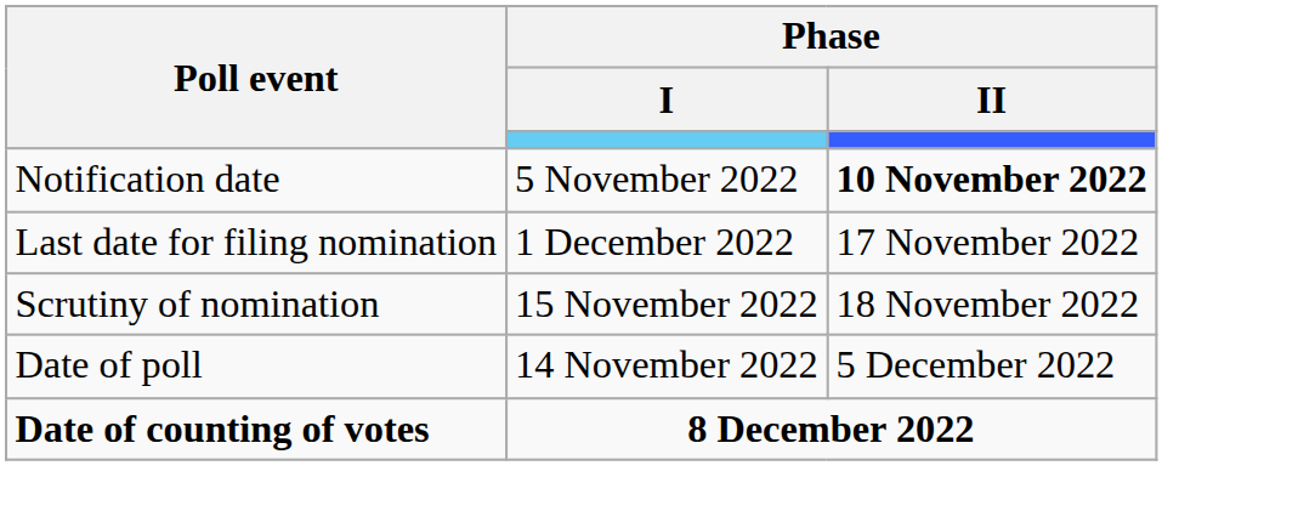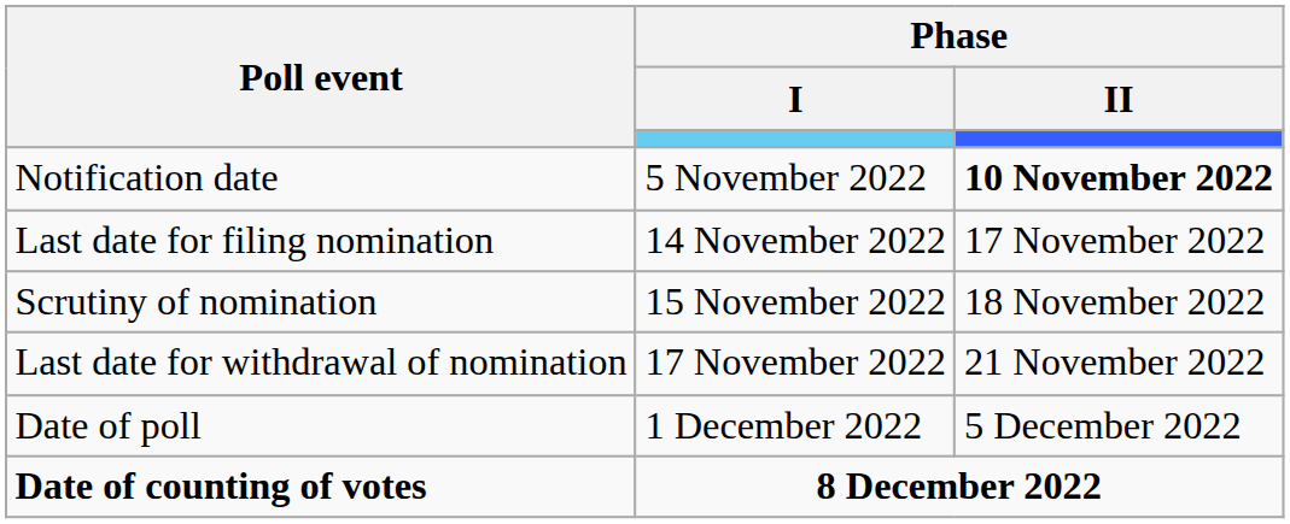 <table class="wikitable">
 <tr>
 <th rowspan="3">Poll event</th>
 <th colspan="2">Phase</th>
 </tr>
 <tr>
 <th>I</th>
 <th>II</th>
 </tr>
 <tr>
 <td bgcolor=#65cdf4></td>
 <td bgcolor=#365dff></td>
 </tr>
 <tr>
 <td>Notification date</td>
 <td>5 November 2022</td>
 <td><strong>10 November 2022</strong></td>
 </tr>
 <tr>
 <td>Last date for filing nomination</td>
-<td>1 December 2022</td>
+<td>14 November 2022</td>
 <td>17 November 2022</td>
 </tr>
 <tr>
 <td>Scrutiny of nomination</td>
 <td>15 November 2022</td>
 <td>18 November 2022</td>
 </tr>
 <tr>
+<td>Last date for withdrawal of nomination</td>
+<td>17 November 2022</td>
+<td>21 November 2022</td>
+</tr>
+<tr>
 <td>Date of poll</td>
-<td>14 November 2022</td>
+<td>1 December 2022</td>
 <td>5 December 2022</td>
 </tr>
 <tr>
 <td><strong>Date of counting of votes</strong></td>
 <td colspan="2" style="text-align:center"><strong>8 December 2022</strong></td>
 </tr>
 </table>
